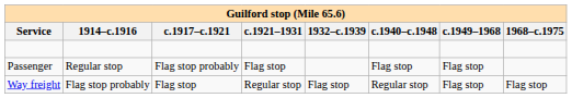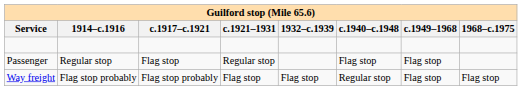 <table class="wikitable">
 <tr>
 <th colspan="8" style="background:#ffdead;">Guilford stop (Mile 65.6)</th>
 </tr>
 <tr>
 <th>Service</th>
 <th>1914–c.1916</th>
 <th>c.1917–c.1921</th>
 <th>c.1921–1931</th>
 <th>1932–c.1939</th>
 <th>c.1940–c.1948</th>
 <th>c.1949–1968</th>
 <th>1968–c.1975</th>
 </tr>
 <tr>
 <td></td>
 <td></td>
 <td></td>
 <td></td>
 <td></td>
 <td></td>
 <td><br></td>
 <td></td>
 </tr>
 <tr>
 <td>Passenger</td>
 <td>Regular stop</td>
-<td>Flag stop probably</td>
 <td>Flag stop</td>
+<td>Regular stop</td>
 <td></td>
 <td>Flag stop</td>
 <td>Flag stop</td>
 <td></td>
 </tr>
 <tr>
 <td><a href='#'>Way freight</a></td>
 <td>Flag stop probably</td>
+<td>Flag stop probably</td>
 <td>Flag stop</td>
-<td>Regular stop</td>
 <td>Flag stop</td>
 <td>Regular stop</td>
 <td>Flag stop</td>
 <td>Flag stop</td>
 </tr>
 </table>
